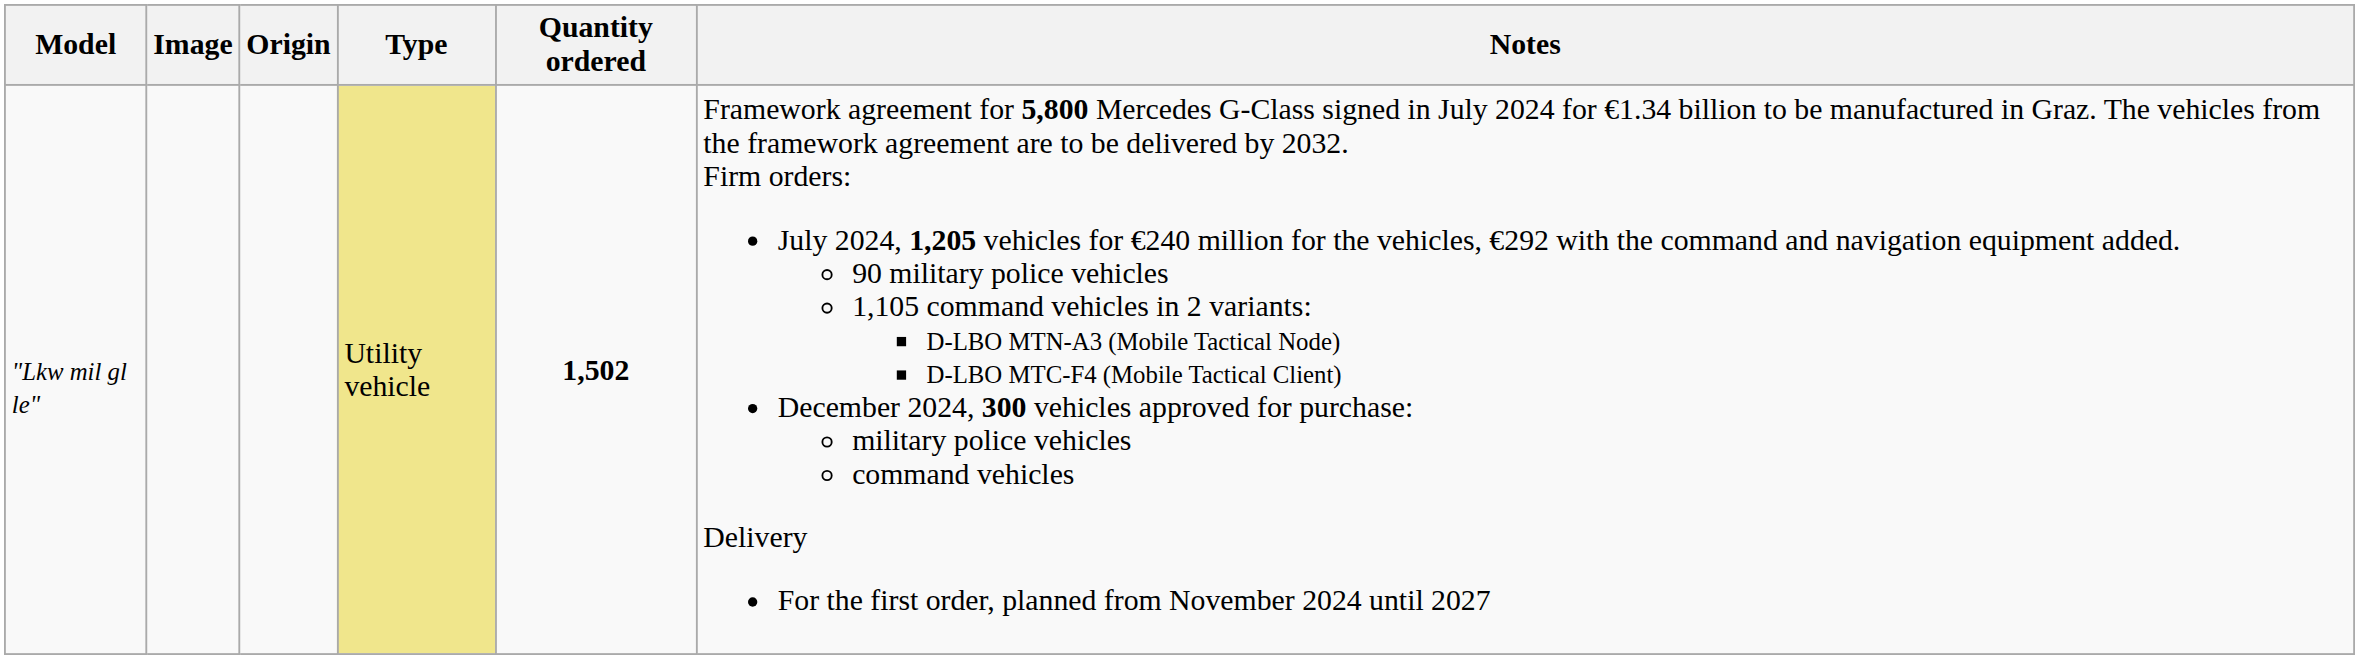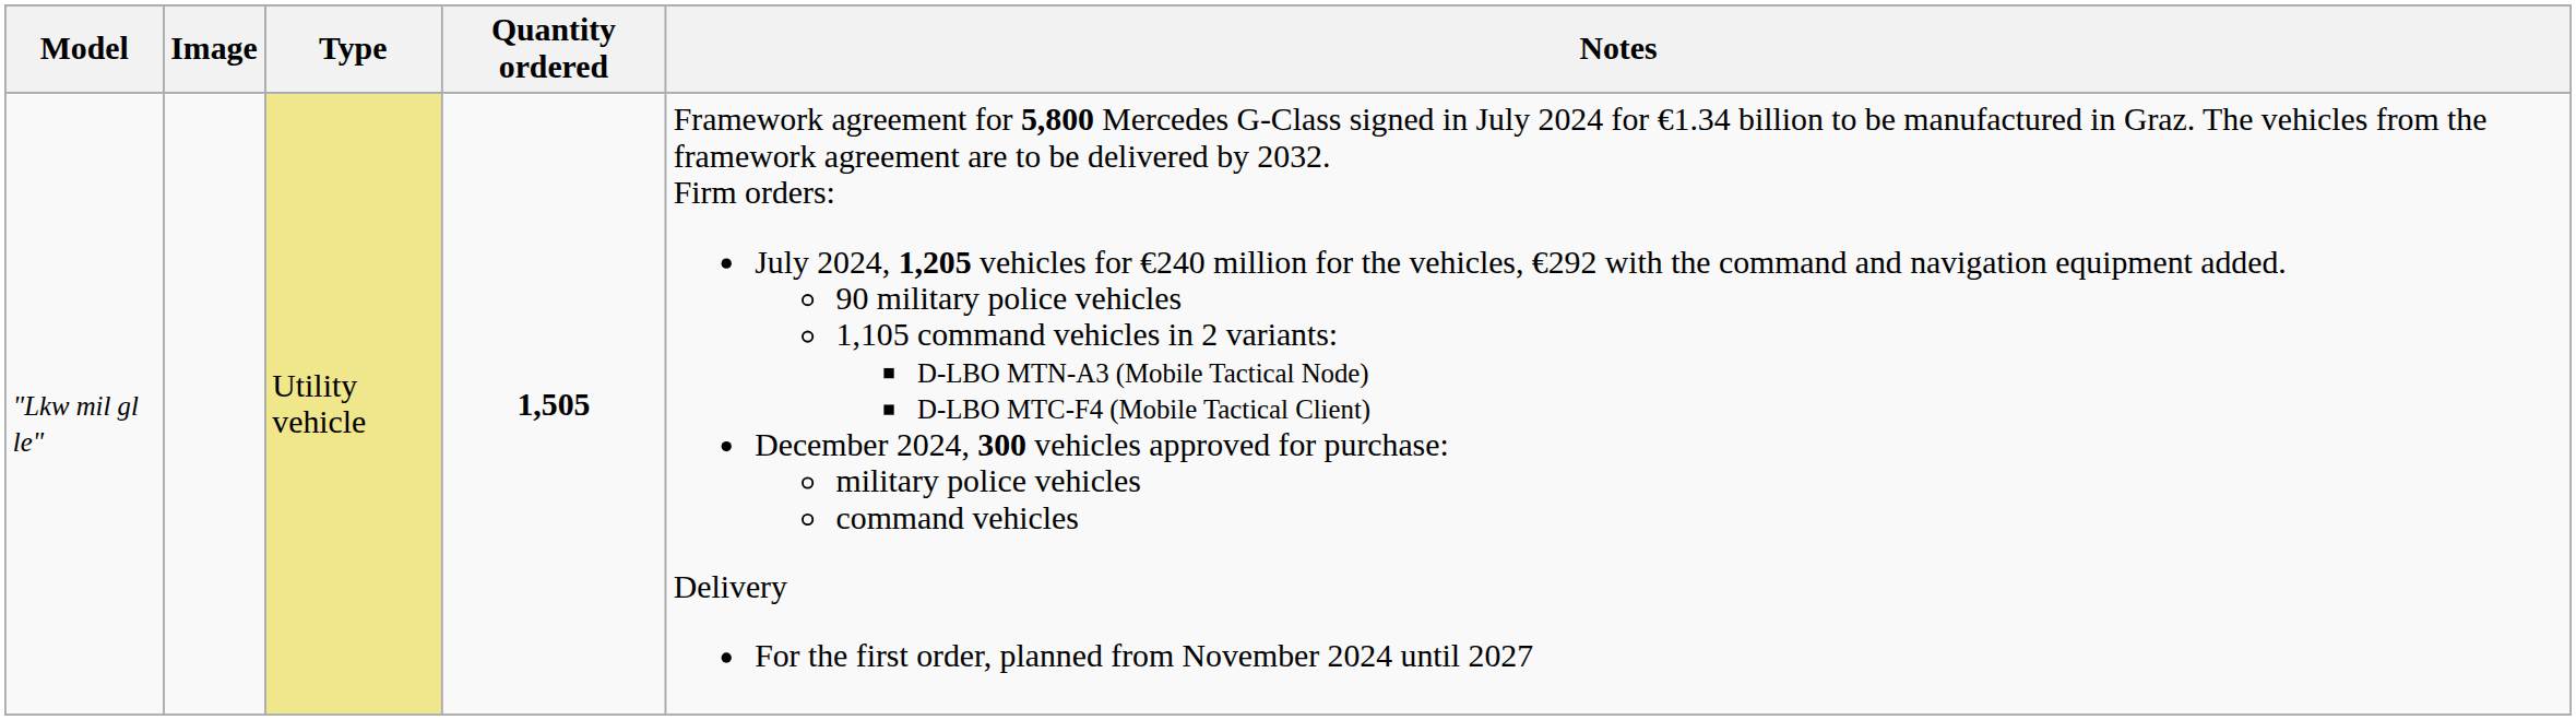 <table class="wikitable" style="width:100%;">
 <tr>
 <th>Model</th>
 <th>Image</th>
-<th>Origin</th>
 <th>Type</th>
 <th>Quantity ordered</th>
 <th>Notes</th>
 </tr>
 <tr>
 <td><strong></strong><br><em><small>"Lkw mil gl le"</small></em></td>
 <td></td>
-<td><small></small><br><small></small></td>
 <td style="background: khaki;">Utility vehicle</td>
-<td style="text-align: center;"><strong>1,502</strong></td>
+<td style="text-align: center;"><strong>1,505</strong></td>
 <td>Framework agreement for <strong>5,800</strong> Mercedes G-Class signed in July 2024 for €1.34 billion to be manufactured in Graz. The vehicles from the framework agreement are to be delivered by 2032.<br>Firm orders:<ul><li>July 2024, <strong>1,205</strong> vehicles for €240 million for the vehicles, €292 with the command and navigation equipment added.<ul><li>90 military police vehicles</li><li>1,105 command vehicles in 2 variants:<ul><li><small>D-LBO MTN-A3 (Mobile Tactical Node)</small></li><li><small>D-LBO MTC-F4 (Mobile Tactical Client)</small></li></ul></li></ul></li><li>December 2024, <strong>300</strong> vehicles approved for purchase:<ul><li>military police vehicles</li><li>command vehicles</li></ul></li></ul>Delivery<ul><li>For the first order, planned from November 2024 until 2027</li></ul></td>
 </tr>
 </table>
